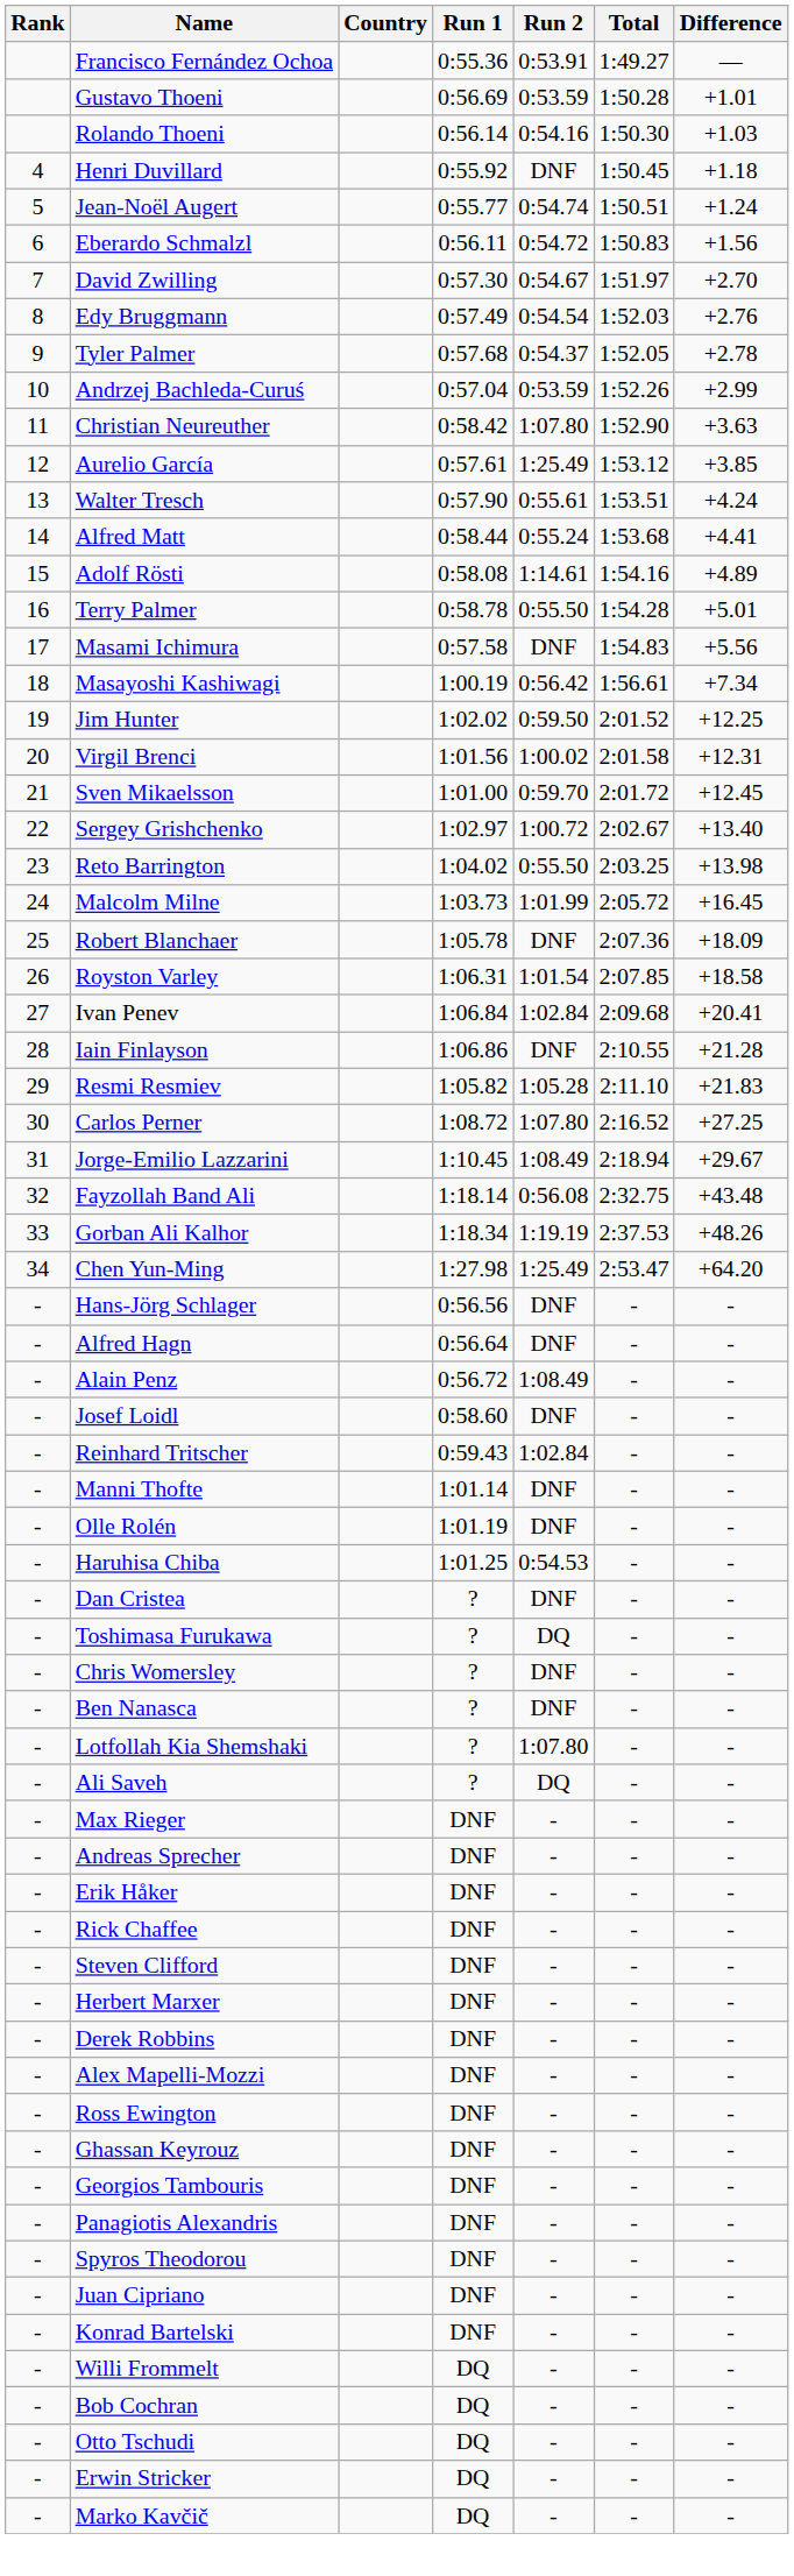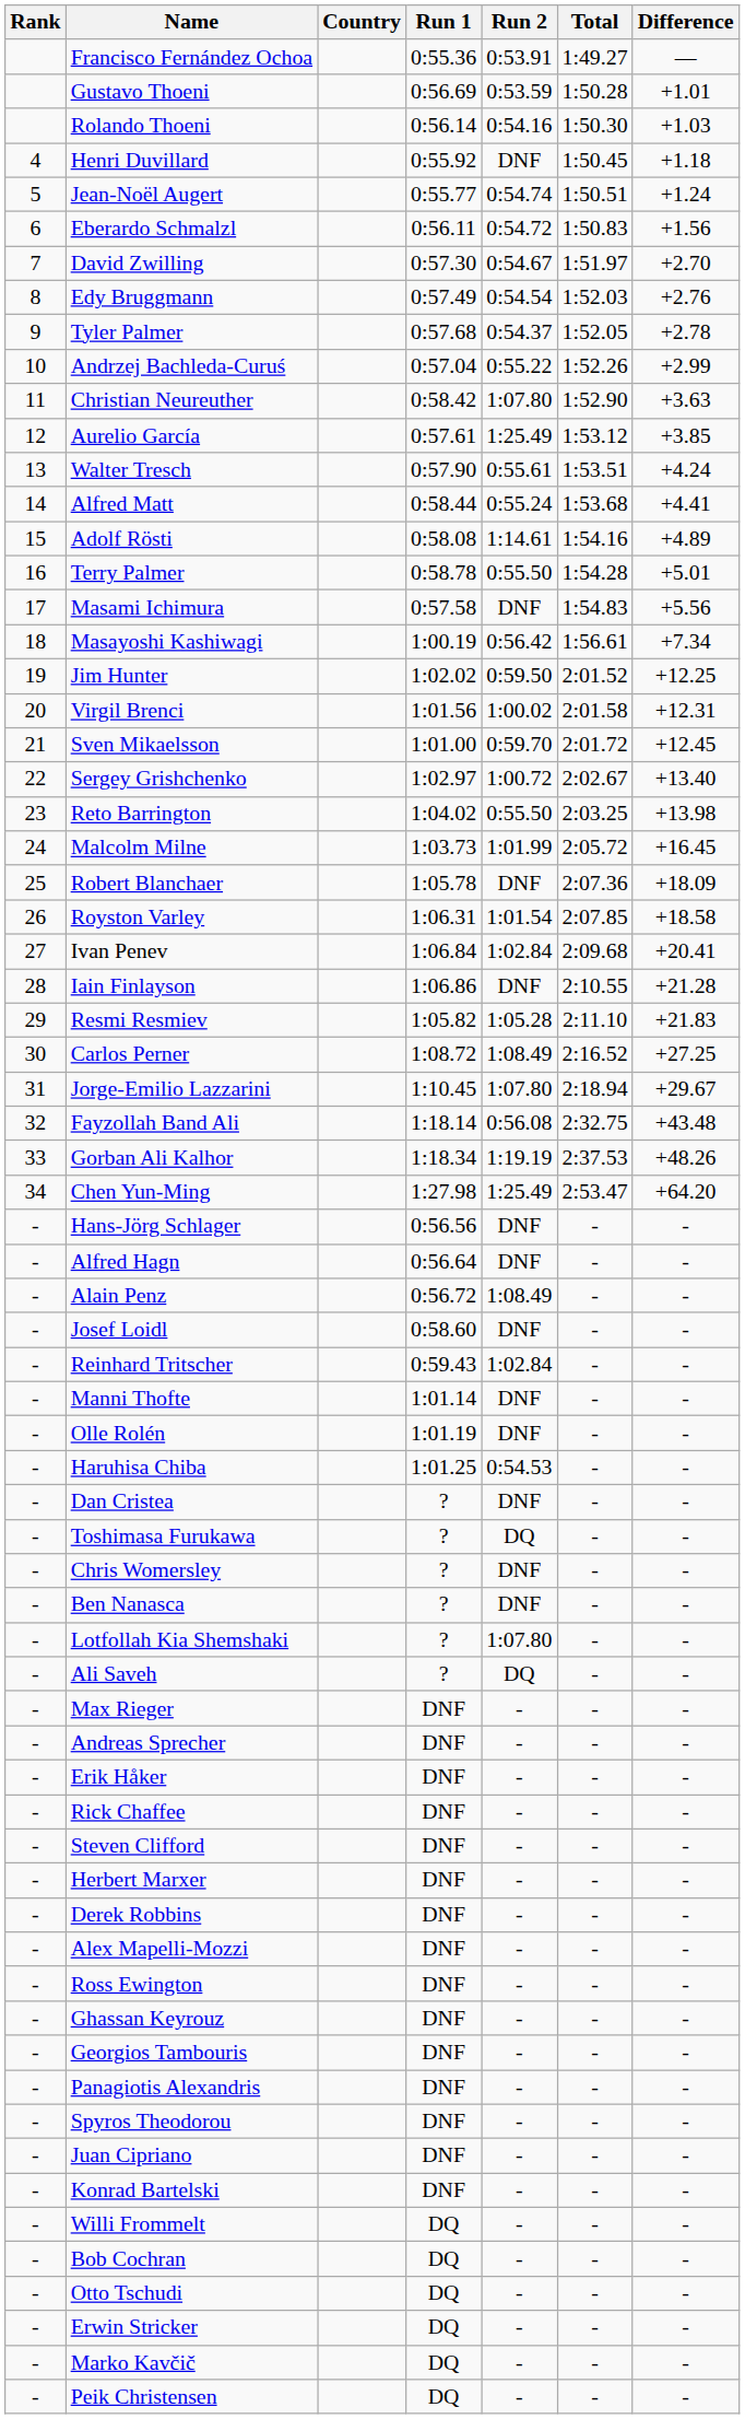 <table class="wikitable sortable" style="text-align:center">
 <tr>
 <th>Rank</th>
 <th>Name</th>
 <th>Country</th>
 <th>Run 1</th>
 <th>Run 2</th>
 <th>Total</th>
 <th>Difference</th>
 </tr>
 <tr>
 <td></td>
 <td align=left><a href='#'>Francisco Fernández Ochoa</a></td>
 <td align=left></td>
 <td>0:55.36</td>
 <td>0:53.91</td>
 <td>1:49.27</td>
 <td>—</td>
 </tr>
 <tr>
 <td></td>
 <td align=left><a href='#'>Gustavo Thoeni</a></td>
 <td align=left></td>
 <td>0:56.69</td>
 <td>0:53.59</td>
 <td>1:50.28</td>
 <td>+1.01</td>
 </tr>
 <tr>
 <td></td>
 <td align=left><a href='#'>Rolando Thoeni</a></td>
 <td align=left></td>
 <td>0:56.14</td>
 <td>0:54.16</td>
 <td>1:50.30</td>
 <td>+1.03</td>
 </tr>
 <tr>
 <td>4</td>
 <td align=left><a href='#'>Henri Duvillard</a></td>
 <td align=left></td>
 <td>0:55.92</td>
 <td>DNF</td>
 <td>1:50.45</td>
 <td>+1.18</td>
 </tr>
 <tr>
 <td>5</td>
 <td align=left><a href='#'>Jean-Noël Augert</a></td>
 <td align=left></td>
 <td>0:55.77</td>
 <td>0:54.74</td>
 <td>1:50.51</td>
 <td>+1.24</td>
 </tr>
 <tr>
 <td>6</td>
 <td align=left><a href='#'>Eberardo Schmalzl</a></td>
 <td align=left></td>
 <td>0:56.11</td>
 <td>0:54.72</td>
 <td>1:50.83</td>
 <td>+1.56</td>
 </tr>
 <tr>
 <td>7</td>
 <td align=left><a href='#'>David Zwilling</a></td>
 <td align=left></td>
 <td>0:57.30</td>
 <td>0:54.67</td>
 <td>1:51.97</td>
 <td>+2.70</td>
 </tr>
 <tr>
 <td>8</td>
 <td align=left><a href='#'>Edy Bruggmann</a></td>
 <td align=left></td>
 <td>0:57.49</td>
 <td>0:54.54</td>
 <td>1:52.03</td>
 <td>+2.76</td>
 </tr>
 <tr>
 <td>9</td>
 <td align=left><a href='#'>Tyler Palmer</a></td>
 <td align=left></td>
 <td>0:57.68</td>
 <td>0:54.37</td>
 <td>1:52.05</td>
 <td>+2.78</td>
 </tr>
 <tr>
 <td>10</td>
 <td align=left><a href='#'>Andrzej Bachleda-Curuś</a></td>
 <td align=left></td>
 <td>0:57.04</td>
-<td>0:53.59</td>
+<td>0:55.22</td>
 <td>1:52.26</td>
 <td>+2.99</td>
 </tr>
 <tr>
 <td>11</td>
 <td align=left><a href='#'>Christian Neureuther</a></td>
 <td align=left></td>
 <td>0:58.42</td>
 <td>1:07.80</td>
 <td>1:52.90</td>
 <td>+3.63</td>
 </tr>
 <tr>
 <td>12</td>
 <td align=left><a href='#'>Aurelio García</a></td>
 <td align=left></td>
 <td>0:57.61</td>
 <td>1:25.49</td>
 <td>1:53.12</td>
 <td>+3.85</td>
 </tr>
 <tr>
 <td>13</td>
 <td align=left><a href='#'>Walter Tresch</a></td>
 <td align=left></td>
 <td>0:57.90</td>
 <td>0:55.61</td>
 <td>1:53.51</td>
 <td>+4.24</td>
 </tr>
 <tr>
 <td>14</td>
 <td align=left><a href='#'>Alfred Matt</a></td>
 <td align=left></td>
 <td>0:58.44</td>
 <td>0:55.24</td>
 <td>1:53.68</td>
 <td>+4.41</td>
 </tr>
 <tr>
 <td>15</td>
 <td align=left><a href='#'>Adolf Rösti</a></td>
 <td align=left></td>
 <td>0:58.08</td>
 <td>1:14.61</td>
 <td>1:54.16</td>
 <td>+4.89</td>
 </tr>
 <tr>
 <td>16</td>
 <td align=left><a href='#'>Terry Palmer</a></td>
 <td align=left></td>
 <td>0:58.78</td>
 <td>0:55.50</td>
 <td>1:54.28</td>
 <td>+5.01</td>
 </tr>
 <tr>
 <td>17</td>
 <td align=left><a href='#'>Masami Ichimura</a></td>
 <td align=left></td>
 <td>0:57.58</td>
 <td>DNF</td>
 <td>1:54.83</td>
 <td>+5.56</td>
 </tr>
 <tr>
 <td>18</td>
 <td align=left><a href='#'>Masayoshi Kashiwagi</a></td>
 <td align=left></td>
 <td>1:00.19</td>
 <td>0:56.42</td>
 <td>1:56.61</td>
 <td>+7.34</td>
 </tr>
 <tr>
 <td>19</td>
 <td align=left><a href='#'>Jim Hunter</a></td>
 <td align=left></td>
 <td>1:02.02</td>
 <td>0:59.50</td>
 <td>2:01.52</td>
 <td>+12.25</td>
 </tr>
 <tr>
 <td>20</td>
 <td align=left><a href='#'>Virgil Brenci</a></td>
 <td align=left></td>
 <td>1:01.56</td>
 <td>1:00.02</td>
 <td>2:01.58</td>
 <td>+12.31</td>
 </tr>
 <tr>
 <td>21</td>
 <td align=left><a href='#'>Sven Mikaelsson</a></td>
 <td align=left></td>
 <td>1:01.00</td>
 <td>0:59.70</td>
 <td>2:01.72</td>
 <td>+12.45</td>
 </tr>
 <tr>
 <td>22</td>
 <td align=left><a href='#'>Sergey Grishchenko</a></td>
 <td align=left></td>
 <td>1:02.97</td>
 <td>1:00.72</td>
 <td>2:02.67</td>
 <td>+13.40</td>
 </tr>
 <tr>
 <td>23</td>
 <td align=left><a href='#'>Reto Barrington</a></td>
 <td align=left></td>
 <td>1:04.02</td>
 <td>0:55.50</td>
 <td>2:03.25</td>
 <td>+13.98</td>
 </tr>
 <tr>
 <td>24</td>
 <td align=left><a href='#'>Malcolm Milne</a></td>
 <td align=left></td>
 <td>1:03.73</td>
 <td>1:01.99</td>
 <td>2:05.72</td>
 <td>+16.45</td>
 </tr>
 <tr>
 <td>25</td>
 <td align=left><a href='#'>Robert Blanchaer</a></td>
 <td align=left></td>
 <td>1:05.78</td>
 <td>DNF</td>
 <td>2:07.36</td>
 <td>+18.09</td>
 </tr>
 <tr>
 <td>26</td>
 <td align=left><a href='#'>Royston Varley</a></td>
 <td align=left></td>
 <td>1:06.31</td>
 <td>1:01.54</td>
 <td>2:07.85</td>
 <td>+18.58</td>
 </tr>
 <tr>
 <td>27</td>
 <td align=left>Ivan Penev</td>
 <td align=left></td>
 <td>1:06.84</td>
 <td>1:02.84</td>
 <td>2:09.68</td>
 <td>+20.41</td>
 </tr>
 <tr>
 <td>28</td>
 <td align=left><a href='#'>Iain Finlayson</a></td>
 <td align=left></td>
 <td>1:06.86</td>
 <td>DNF</td>
 <td>2:10.55</td>
 <td>+21.28</td>
 </tr>
 <tr>
 <td>29</td>
 <td align=left><a href='#'>Resmi Resmiev</a></td>
 <td align=left></td>
 <td>1:05.82</td>
 <td>1:05.28</td>
 <td>2:11.10</td>
 <td>+21.83</td>
 </tr>
 <tr>
 <td>30</td>
 <td align=left><a href='#'>Carlos Perner</a></td>
 <td align=left></td>
 <td>1:08.72</td>
-<td>1:07.80</td>
+<td>1:08.49</td>
 <td>2:16.52</td>
 <td>+27.25</td>
 </tr>
 <tr>
 <td>31</td>
 <td align=left><a href='#'>Jorge-Emilio Lazzarini</a></td>
 <td align=left></td>
 <td>1:10.45</td>
-<td>1:08.49</td>
+<td>1:07.80</td>
 <td>2:18.94</td>
 <td>+29.67</td>
 </tr>
 <tr>
 <td>32</td>
 <td align=left><a href='#'>Fayzollah Band Ali</a></td>
 <td align=left></td>
 <td>1:18.14</td>
 <td>0:56.08</td>
 <td>2:32.75</td>
 <td>+43.48</td>
 </tr>
 <tr>
 <td>33</td>
 <td align=left><a href='#'>Gorban Ali Kalhor</a></td>
 <td align=left></td>
 <td>1:18.34</td>
 <td>1:19.19</td>
 <td>2:37.53</td>
 <td>+48.26</td>
 </tr>
 <tr>
 <td>34</td>
 <td align=left><a href='#'>Chen Yun-Ming</a></td>
 <td align=left></td>
 <td>1:27.98</td>
 <td>1:25.49</td>
 <td>2:53.47</td>
 <td>+64.20</td>
 </tr>
 <tr>
 <td>-</td>
 <td align=left><a href='#'>Hans-Jörg Schlager</a></td>
 <td align=left></td>
 <td>0:56.56</td>
 <td>DNF</td>
 <td>-</td>
 <td>-</td>
 </tr>
 <tr>
 <td>-</td>
 <td align=left><a href='#'>Alfred Hagn</a></td>
 <td align=left></td>
 <td>0:56.64</td>
 <td>DNF</td>
 <td>-</td>
 <td>-</td>
 </tr>
 <tr>
 <td>-</td>
 <td align=left><a href='#'>Alain Penz</a></td>
 <td align=left></td>
 <td>0:56.72</td>
 <td>1:08.49</td>
 <td>-</td>
 <td>-</td>
 </tr>
 <tr>
 <td>-</td>
 <td align=left><a href='#'>Josef Loidl</a></td>
 <td align=left></td>
 <td>0:58.60</td>
 <td>DNF</td>
 <td>-</td>
 <td>-</td>
 </tr>
 <tr>
 <td>-</td>
 <td align=left><a href='#'>Reinhard Tritscher</a></td>
 <td align=left></td>
 <td>0:59.43</td>
 <td>1:02.84</td>
 <td>-</td>
 <td>-</td>
 </tr>
 <tr>
 <td>-</td>
 <td align=left><a href='#'>Manni Thofte</a></td>
 <td align=left></td>
 <td>1:01.14</td>
 <td>DNF</td>
 <td>-</td>
 <td>-</td>
 </tr>
 <tr>
 <td>-</td>
 <td align=left><a href='#'>Olle Rolén</a></td>
 <td align=left></td>
 <td>1:01.19</td>
 <td>DNF</td>
 <td>-</td>
 <td>-</td>
 </tr>
 <tr>
 <td>-</td>
 <td align=left><a href='#'>Haruhisa Chiba</a></td>
 <td align=left></td>
 <td>1:01.25</td>
 <td>0:54.53</td>
 <td>-</td>
 <td>-</td>
 </tr>
 <tr>
 <td>-</td>
 <td align=left><a href='#'>Dan Cristea</a></td>
 <td align=left></td>
 <td>?</td>
 <td>DNF</td>
 <td>-</td>
 <td>-</td>
 </tr>
 <tr>
 <td>-</td>
 <td align=left><a href='#'>Toshimasa Furukawa</a></td>
 <td align=left></td>
 <td>?</td>
 <td>DQ</td>
 <td>-</td>
 <td>-</td>
 </tr>
 <tr>
 <td>-</td>
 <td align=left><a href='#'>Chris Womersley</a></td>
 <td align=left></td>
 <td>?</td>
 <td>DNF</td>
 <td>-</td>
 <td>-</td>
 </tr>
 <tr>
 <td>-</td>
 <td align=left><a href='#'>Ben Nanasca</a></td>
 <td align=left></td>
 <td>?</td>
 <td>DNF</td>
 <td>-</td>
 <td>-</td>
 </tr>
 <tr>
 <td>-</td>
 <td align=left><a href='#'>Lotfollah Kia Shemshaki</a></td>
 <td align=left></td>
 <td>?</td>
 <td>1:07.80</td>
 <td>-</td>
 <td>-</td>
 </tr>
 <tr>
 <td>-</td>
 <td align=left><a href='#'>Ali Saveh</a></td>
 <td align=left></td>
 <td>?</td>
 <td>DQ</td>
 <td>-</td>
 <td>-</td>
 </tr>
 <tr>
 <td>-</td>
 <td align=left><a href='#'>Max Rieger</a></td>
 <td align=left></td>
 <td>DNF</td>
 <td>-</td>
 <td>-</td>
 <td>-</td>
 </tr>
 <tr>
 <td>-</td>
 <td align=left><a href='#'>Andreas Sprecher</a></td>
 <td align=left></td>
 <td>DNF</td>
 <td>-</td>
 <td>-</td>
 <td>-</td>
 </tr>
 <tr>
 <td>-</td>
 <td align=left><a href='#'>Erik Håker</a></td>
 <td align=left></td>
 <td>DNF</td>
 <td>-</td>
 <td>-</td>
 <td>-</td>
 </tr>
 <tr>
 <td>-</td>
 <td align=left><a href='#'>Rick Chaffee</a></td>
 <td align=left></td>
 <td>DNF</td>
 <td>-</td>
 <td>-</td>
 <td>-</td>
 </tr>
 <tr>
 <td>-</td>
 <td align=left><a href='#'>Steven Clifford</a></td>
 <td align=left></td>
 <td>DNF</td>
 <td>-</td>
 <td>-</td>
 <td>-</td>
 </tr>
 <tr>
 <td>-</td>
 <td align=left><a href='#'>Herbert Marxer</a></td>
 <td align=left></td>
 <td>DNF</td>
 <td>-</td>
 <td>-</td>
 <td>-</td>
 </tr>
 <tr>
 <td>-</td>
 <td align=left><a href='#'>Derek Robbins</a></td>
 <td align=left></td>
 <td>DNF</td>
 <td>-</td>
 <td>-</td>
 <td>-</td>
 </tr>
 <tr>
 <td>-</td>
 <td align=left><a href='#'>Alex Mapelli-Mozzi</a></td>
 <td align=left></td>
 <td>DNF</td>
 <td>-</td>
 <td>-</td>
 <td>-</td>
 </tr>
 <tr>
 <td>-</td>
 <td align=left><a href='#'>Ross Ewington</a></td>
 <td align=left></td>
 <td>DNF</td>
 <td>-</td>
 <td>-</td>
 <td>-</td>
 </tr>
 <tr>
 <td>-</td>
 <td align=left><a href='#'>Ghassan Keyrouz</a></td>
 <td align=left></td>
 <td>DNF</td>
 <td>-</td>
 <td>-</td>
 <td>-</td>
 </tr>
 <tr>
 <td>-</td>
 <td align=left><a href='#'>Georgios Tambouris</a></td>
 <td align=left></td>
 <td>DNF</td>
 <td>-</td>
 <td>-</td>
 <td>-</td>
 </tr>
 <tr>
 <td>-</td>
 <td align=left><a href='#'>Panagiotis Alexandris</a></td>
 <td align=left></td>
 <td>DNF</td>
 <td>-</td>
 <td>-</td>
 <td>-</td>
 </tr>
 <tr>
 <td>-</td>
 <td align=left><a href='#'>Spyros Theodorou</a></td>
 <td align=left></td>
 <td>DNF</td>
 <td>-</td>
 <td>-</td>
 <td>-</td>
 </tr>
 <tr>
 <td>-</td>
 <td align=left><a href='#'>Juan Cipriano</a></td>
 <td align=left></td>
 <td>DNF</td>
 <td>-</td>
 <td>-</td>
 <td>-</td>
 </tr>
 <tr>
 <td>-</td>
 <td align=left><a href='#'>Konrad Bartelski</a></td>
 <td align=left></td>
 <td>DNF</td>
 <td>-</td>
 <td>-</td>
 <td>-</td>
 </tr>
 <tr>
 <td>-</td>
 <td align=left><a href='#'>Willi Frommelt</a></td>
 <td align=left></td>
 <td>DQ</td>
 <td>-</td>
 <td>-</td>
 <td>-</td>
 </tr>
 <tr>
 <td>-</td>
 <td align=left><a href='#'>Bob Cochran</a></td>
 <td align=left></td>
 <td>DQ</td>
 <td>-</td>
 <td>-</td>
 <td>-</td>
 </tr>
 <tr>
 <td>-</td>
 <td align=left><a href='#'>Otto Tschudi</a></td>
 <td align=left></td>
 <td>DQ</td>
 <td>-</td>
 <td>-</td>
 <td>-</td>
 </tr>
 <tr>
 <td>-</td>
 <td align=left><a href='#'>Erwin Stricker</a></td>
 <td align=left></td>
 <td>DQ</td>
 <td>-</td>
 <td>-</td>
 <td>-</td>
 </tr>
 <tr>
 <td>-</td>
 <td align=left><a href='#'>Marko Kavčič</a></td>
 <td align=left></td>
 <td>DQ</td>
 <td>-</td>
 <td>-</td>
 <td>-</td>
 </tr>
+<tr>
+<td>-</td>
+<td align=left><a href='#'>Peik Christensen</a></td>
+<td align=left></td>
+<td>DQ</td>
+<td>-</td>
+<td>-</td>
+<td>-</td>
+</tr>
 </table>
